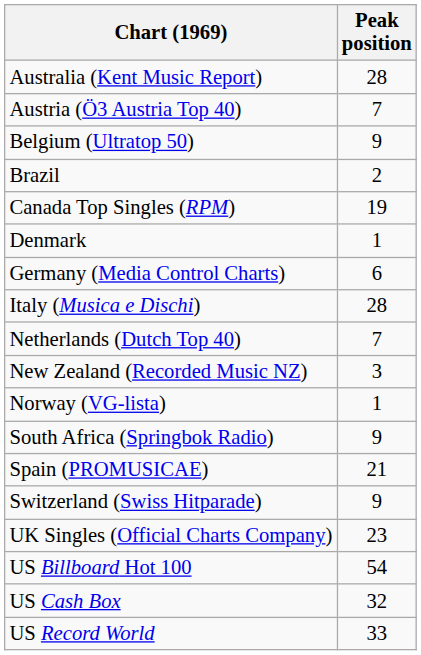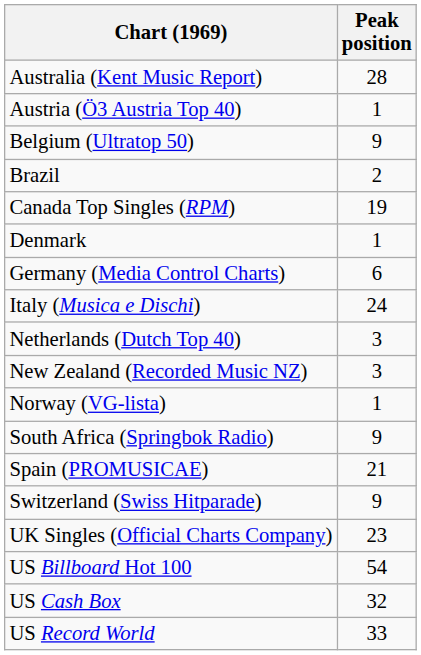 <table class="wikitable sortable">
 <tr>
 <th>Chart (1969)</th>
 <th>Peak<br>position</th>
 </tr>
 <tr>
 <td>Australia (<a href='#'>Kent Music Report</a>)</td>
 <td align="center">28</td>
 </tr>
 <tr>
 <td>Austria (<a href='#'>Ö3 Austria Top 40</a>)</td>
-<td align="center">7</td>
+<td align="center">1</td>
 </tr>
 <tr>
 <td>Belgium (<a href='#'>Ultratop 50</a>)</td>
 <td align="center">9</td>
 </tr>
 <tr>
 <td>Brazil</td>
 <td align="center">2</td>
 </tr>
 <tr>
 <td>Canada Top Singles (<em><a href='#'>RPM</a></em>)</td>
 <td align="center">19</td>
 </tr>
 <tr>
 <td>Denmark</td>
 <td align="center">1</td>
 </tr>
 <tr>
 <td>Germany (<a href='#'>Media Control Charts</a>)</td>
 <td align="center">6</td>
 </tr>
 <tr>
 <td>Italy (<em><a href='#'>Musica e Dischi</a></em>)</td>
-<td align="center">28</td>
+<td align="center">24</td>
 </tr>
 <tr>
 <td>Netherlands (<a href='#'>Dutch Top 40</a>)</td>
-<td align="center">7</td>
+<td align="center">3</td>
 </tr>
 <tr>
 <td>New Zealand (<a href='#'>Recorded Music NZ</a>)</td>
 <td align="center">3</td>
 </tr>
 <tr>
 <td>Norway (<a href='#'>VG-lista</a>)</td>
 <td align="center">1</td>
 </tr>
 <tr>
 <td>South Africa (<a href='#'>Springbok Radio</a>)</td>
 <td align="center">9</td>
 </tr>
 <tr>
 <td>Spain (<a href='#'>PROMUSICAE</a>)</td>
 <td align="center">21</td>
 </tr>
 <tr>
 <td>Switzerland (<a href='#'>Swiss Hitparade</a>)</td>
 <td align="center">9</td>
 </tr>
 <tr>
 <td>UK Singles (<a href='#'>Official Charts Company</a>)</td>
 <td align="center">23</td>
 </tr>
 <tr>
 <td>US <a href='#'><em>Billboard</em> Hot 100</a></td>
 <td align="center">54</td>
 </tr>
 <tr>
 <td>US <a href='#'><em>Cash Box</em></a></td>
 <td align="center">32</td>
 </tr>
 <tr>
 <td>US <em><a href='#'>Record World</a></em></td>
 <td align="center">33</td>
 </tr>
 </table>
